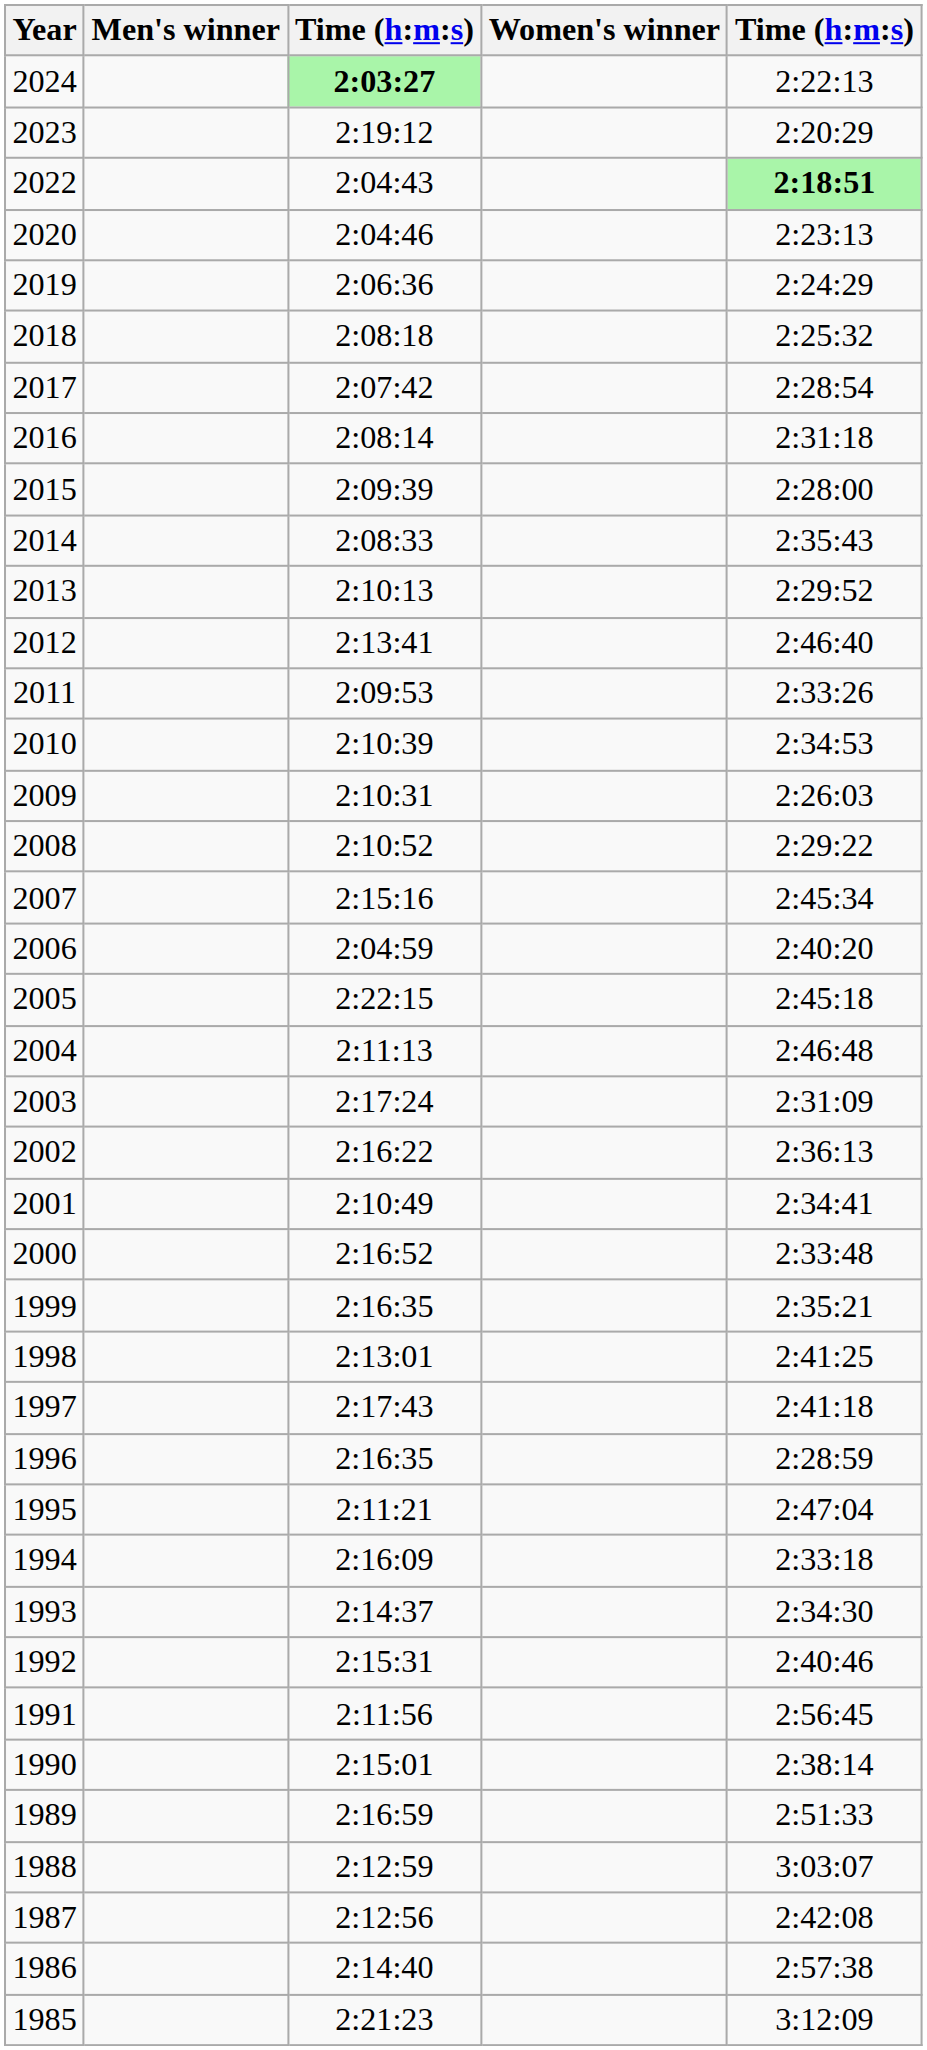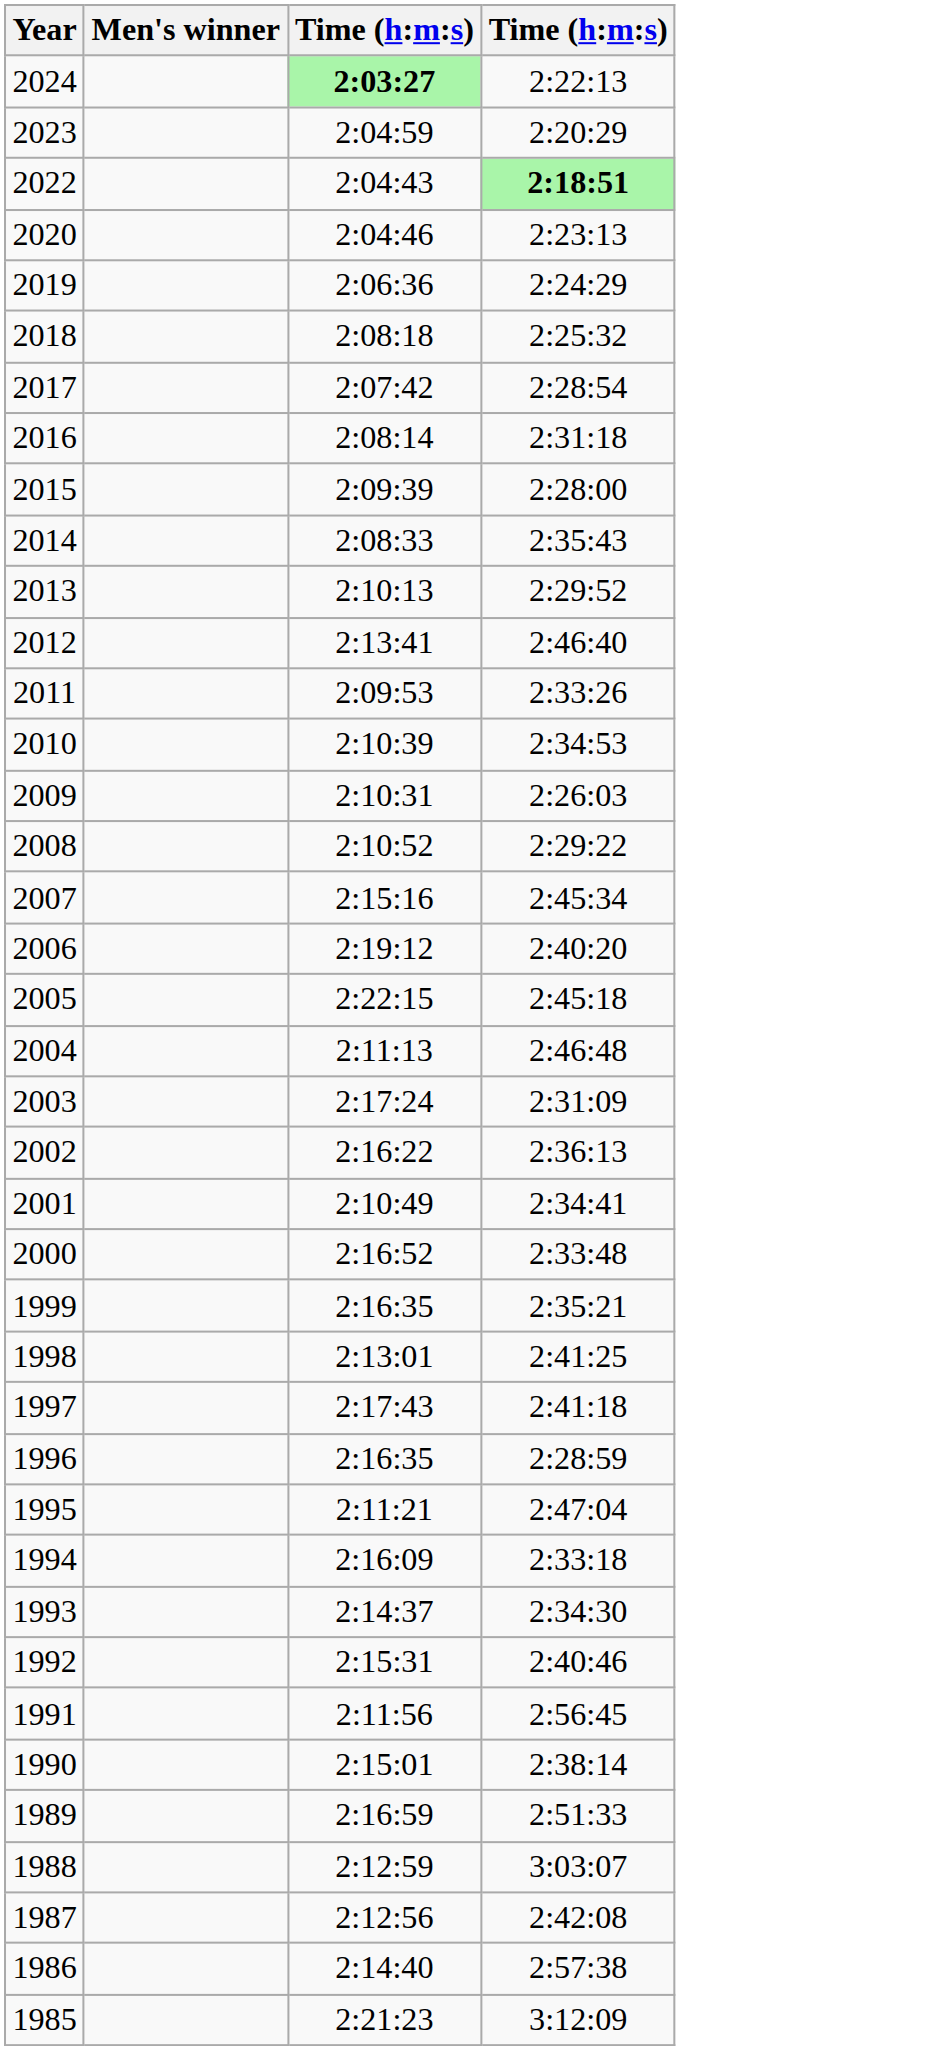 <table class="wikitable sortable" style="text-align:center">
 <tr>
 <th>Year</th>
 <th class=unsortable>Men's winner</th>
 <th>Time (<a href='#'>h</a>:<a href='#'>m</a>:<a href='#'>s</a>)</th>
-<th class=unsortable>Women's winner</th>
 <th>Time (<a href='#'>h</a>:<a href='#'>m</a>:<a href='#'>s</a>)</th>
 </tr>
 <tr>
 <td>2024</td>
 <td align=left></td>
 <td bgcolor=#A9F5A9><strong>2:03:27</strong></td>
-<td align=left></td>
 <td>2:22:13</td>
 </tr>
 <tr>
 <td>2023</td>
 <td align=left></td>
-<td>2:19:12</td>
-<td align=left></td>
+<td>2:04:59</td>
 <td>2:20:29</td>
 </tr>
 <tr>
 <td>2022</td>
 <td align=left></td>
 <td>2:04:43</td>
-<td align=left></td>
 <td bgcolor=#A9F5A9><strong>2:18:51</strong></td>
 </tr>
 <tr>
 <td>2020</td>
 <td align=left></td>
 <td>2:04:46</td>
-<td align=left></td>
 <td>2:23:13</td>
 </tr>
 <tr>
 <td>2019</td>
 <td align=left></td>
 <td>2:06:36</td>
-<td align=left></td>
 <td>2:24:29</td>
 </tr>
 <tr>
 <td>2018</td>
 <td align=left></td>
 <td>2:08:18</td>
-<td align=left></td>
 <td>2:25:32</td>
 </tr>
 <tr>
 <td>2017</td>
 <td align=left></td>
 <td>2:07:42</td>
-<td align=left></td>
 <td>2:28:54</td>
 </tr>
 <tr>
 <td>2016</td>
 <td align=left></td>
 <td>2:08:14</td>
-<td align=left></td>
 <td>2:31:18</td>
 </tr>
 <tr>
 <td>2015</td>
 <td align=left></td>
 <td>2:09:39</td>
-<td align=left></td>
 <td>2:28:00</td>
 </tr>
 <tr>
 <td>2014</td>
 <td align=left></td>
 <td>2:08:33</td>
-<td align=left></td>
 <td>2:35:43</td>
 </tr>
 <tr>
 <td>2013</td>
 <td align=left></td>
 <td>2:10:13</td>
-<td align=left></td>
 <td>2:29:52</td>
 </tr>
 <tr>
 <td>2012</td>
 <td align=left></td>
 <td>2:13:41</td>
-<td align=left></td>
 <td>2:46:40</td>
 </tr>
 <tr>
 <td>2011</td>
 <td align=left></td>
 <td>2:09:53</td>
-<td align=left></td>
 <td>2:33:26</td>
 </tr>
 <tr>
 <td>2010</td>
 <td align=left></td>
 <td>2:10:39</td>
-<td align=left></td>
 <td>2:34:53</td>
 </tr>
 <tr>
 <td>2009</td>
 <td align=left></td>
 <td>2:10:31</td>
-<td align=left></td>
 <td>2:26:03</td>
 </tr>
 <tr>
 <td>2008</td>
 <td align=left></td>
 <td>2:10:52</td>
-<td align=left></td>
 <td>2:29:22</td>
 </tr>
 <tr>
 <td>2007</td>
 <td align=left></td>
 <td>2:15:16</td>
-<td align=left></td>
 <td>2:45:34</td>
 </tr>
 <tr>
 <td>2006</td>
 <td align=left></td>
-<td>2:04:59</td>
-<td align=left></td>
+<td>2:19:12</td>
 <td>2:40:20</td>
 </tr>
 <tr>
 <td>2005</td>
 <td align=left></td>
 <td>2:22:15</td>
-<td align=left></td>
 <td>2:45:18</td>
 </tr>
 <tr>
 <td>2004</td>
 <td align=left></td>
 <td>2:11:13</td>
-<td align=left></td>
 <td>2:46:48</td>
 </tr>
 <tr>
 <td>2003</td>
 <td align=left></td>
 <td>2:17:24</td>
-<td align=left></td>
 <td>2:31:09</td>
 </tr>
 <tr>
 <td>2002</td>
 <td align=left></td>
 <td>2:16:22</td>
-<td align=left></td>
 <td>2:36:13</td>
 </tr>
 <tr>
 <td>2001</td>
 <td align=left></td>
 <td>2:10:49</td>
-<td align=left></td>
 <td>2:34:41</td>
 </tr>
 <tr>
 <td>2000</td>
 <td align=left></td>
 <td>2:16:52</td>
-<td align=left></td>
 <td>2:33:48</td>
 </tr>
 <tr>
 <td>1999</td>
 <td align=left></td>
 <td>2:16:35</td>
-<td align=left></td>
 <td>2:35:21</td>
 </tr>
 <tr>
 <td>1998</td>
 <td align=left></td>
 <td>2:13:01</td>
-<td align=left></td>
 <td>2:41:25</td>
 </tr>
 <tr>
 <td>1997</td>
 <td align=left></td>
 <td>2:17:43</td>
-<td align=left></td>
 <td>2:41:18</td>
 </tr>
 <tr>
 <td>1996</td>
 <td align=left></td>
 <td>2:16:35</td>
-<td align=left></td>
 <td>2:28:59</td>
 </tr>
 <tr>
 <td>1995</td>
 <td align=left></td>
 <td>2:11:21</td>
-<td align=left></td>
 <td>2:47:04</td>
 </tr>
 <tr>
 <td>1994</td>
 <td align=left></td>
 <td>2:16:09</td>
-<td align=left></td>
 <td>2:33:18</td>
 </tr>
 <tr>
 <td>1993</td>
 <td align=left></td>
 <td>2:14:37</td>
-<td align=left></td>
 <td>2:34:30</td>
 </tr>
 <tr>
 <td>1992</td>
 <td align=left></td>
 <td>2:15:31</td>
-<td align=left></td>
 <td>2:40:46</td>
 </tr>
 <tr>
 <td>1991</td>
 <td align=left></td>
 <td>2:11:56</td>
-<td align=left></td>
 <td>2:56:45</td>
 </tr>
 <tr>
 <td>1990</td>
 <td align=left></td>
 <td>2:15:01</td>
-<td align=left></td>
 <td>2:38:14</td>
 </tr>
 <tr>
 <td>1989</td>
 <td align=left></td>
 <td>2:16:59</td>
-<td align=left></td>
 <td>2:51:33</td>
 </tr>
 <tr>
 <td>1988</td>
 <td align=left></td>
 <td>2:12:59</td>
-<td align=left></td>
 <td>3:03:07</td>
 </tr>
 <tr>
 <td>1987</td>
 <td align=left></td>
 <td>2:12:56</td>
-<td align=left></td>
 <td>2:42:08</td>
 </tr>
 <tr>
 <td>1986</td>
 <td align=left></td>
 <td>2:14:40</td>
-<td align=left></td>
 <td>2:57:38</td>
 </tr>
 <tr>
 <td>1985</td>
 <td align=left></td>
 <td>2:21:23</td>
-<td align=left></td>
 <td>3:12:09</td>
 </tr>
 </table>
